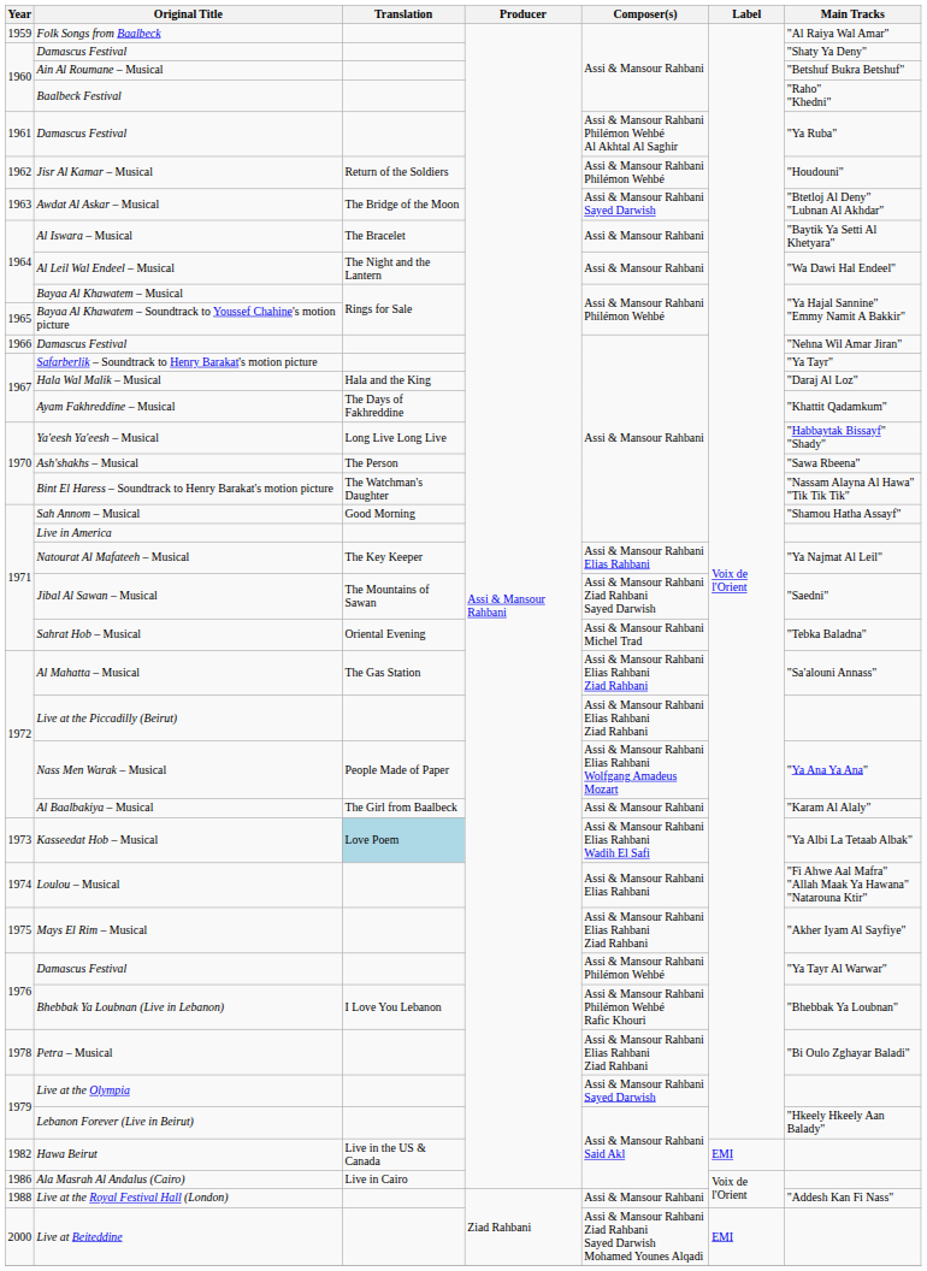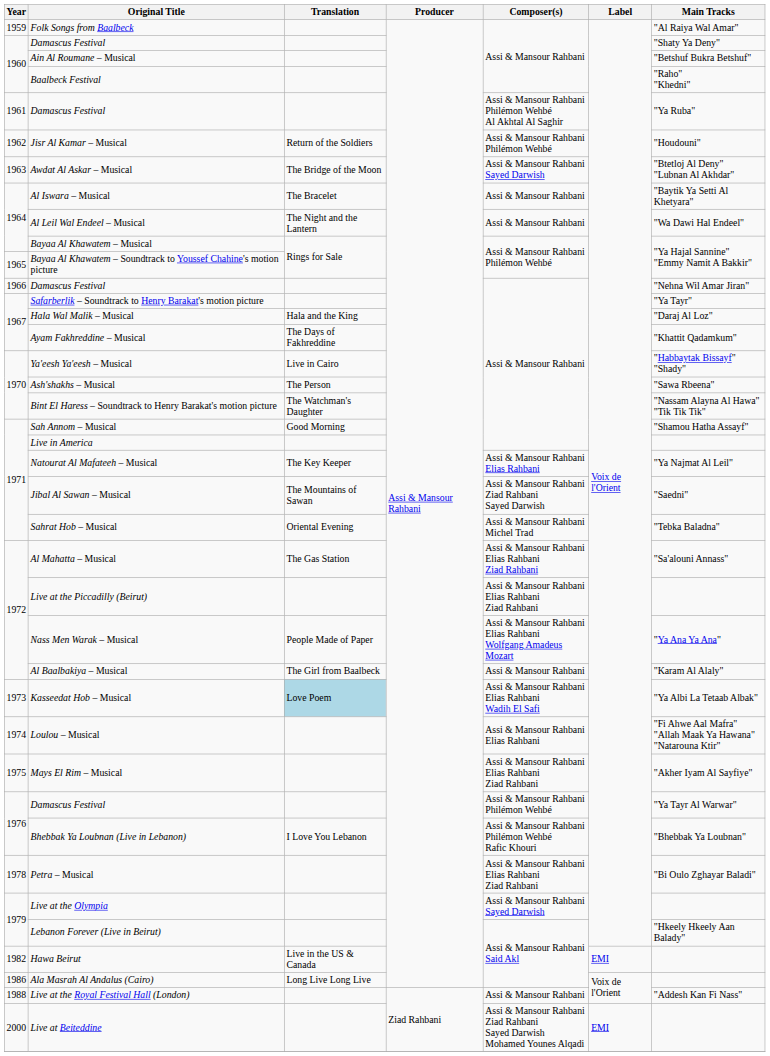 <table class="wikitable sortable" border="2">
 <tr>
 <th scope="col">Year</th>
 <th scope="col">Original Title</th>
 <th scope="col">Translation</th>
 <th scope="col">Producer</th>
 <th scope="col">Composer(s)</th>
 <th scope="col">Label</th>
 <th scope="col">Main Tracks</th>
 </tr>
 <tr>
 <td>1959</td>
 <td><em>Folk Songs from <a href='#'>Baalbeck</a></em></td>
 <td></td>
 <td rowspan="37"><a href='#'>Assi & Mansour Rahbani</a></td>
 <td rowspan="4">Assi & Mansour Rahbani</td>
 <td rowspan="35"><a href='#'>Voix de l'Orient</a></td>
 <td>"Al Raiya Wal Amar"</td>
 </tr>
 <tr>
 <td rowspan="3">1960</td>
 <td><em>Damascus Festival</em></td>
 <td></td>
 <td>"Shaty Ya Deny"</td>
 </tr>
 <tr>
 <td><em>Ain Al Roumane</em> – Musical</td>
 <td></td>
 <td>"Betshuf Bukra Betshuf"</td>
 </tr>
 <tr>
 <td><em>Baalbeck Festival</em></td>
 <td></td>
 <td>"Raho"<br>"Khedni"</td>
 </tr>
 <tr>
 <td>1961</td>
 <td><em>Damascus Festival</em></td>
 <td></td>
 <td>Assi & Mansour Rahbani<br>Philémon Wehbé<br>Al Akhtal Al Saghir</td>
 <td>"Ya Ruba"</td>
 </tr>
 <tr>
 <td>1962</td>
 <td><em>Jisr Al Kamar</em> – Musical</td>
 <td>Return of the Soldiers</td>
 <td>Assi & Mansour Rahbani<br>Philémon Wehbé</td>
 <td>"Houdouni"</td>
 </tr>
 <tr>
 <td>1963</td>
 <td><em>Awdat Al Askar</em> – Musical</td>
 <td>The Bridge of the Moon</td>
 <td>Assi & Mansour Rahbani<br><a href='#'>Sayed Darwish</a></td>
 <td>"Btetloj Al Deny"<br>"Lubnan Al Akhdar"</td>
 </tr>
 <tr>
 <td rowspan="3">1964</td>
 <td><em>Al Iswara</em> – Musical</td>
 <td>The Bracelet</td>
 <td>Assi & Mansour Rahbani</td>
 <td>"Baytik Ya Setti Al Khetyara"</td>
 </tr>
 <tr>
 <td><em>Al Leil Wal Endeel</em> – Musical</td>
 <td>The Night and the Lantern</td>
 <td>Assi & Mansour Rahbani</td>
 <td>"Wa Dawi Hal Endeel"</td>
 </tr>
 <tr>
 <td><em>Bayaa Al Khawatem</em> – Musical</td>
 <td rowspan="2">Rings for Sale</td>
 <td rowspan="2">Assi & Mansour Rahbani<br>Philémon Wehbé</td>
 <td rowspan="2">"Ya Hajal Sannine"<br>"Emmy Namit A Bakkir"</td>
 </tr>
 <tr>
 <td>1965</td>
 <td><em>Bayaa Al Khawatem</em> – Soundtrack to <a href='#'>Youssef Chahine</a>'s motion picture</td>
 </tr>
 <tr>
 <td>1966</td>
 <td><em>Damascus Festival</em></td>
 <td></td>
 <td rowspan="9">Assi & Mansour Rahbani</td>
 <td>"Nehna Wil Amar Jiran"</td>
 </tr>
 <tr>
 <td rowspan="3">1967</td>
 <td><em><a href='#'>Safarberlik</a></em> – Soundtrack to <a href='#'>Henry Barakat</a>'s motion picture</td>
 <td></td>
 <td>"Ya Tayr"</td>
 </tr>
 <tr>
 <td><em>Hala Wal Malik</em> – Musical</td>
 <td>Hala and the King</td>
 <td>"Daraj Al Loz"</td>
 </tr>
 <tr>
 <td><em>Ayam Fakhreddine</em> – Musical</td>
 <td>The Days of Fakhreddine</td>
 <td>"Khattit Qadamkum"</td>
 </tr>
 <tr>
 <td rowspan="3">1970</td>
 <td><em>Ya'eesh Ya'eesh</em> – Musical</td>
-<td>Long Live Long Live</td>
+<td>Live in Cairo</td>
 <td>"<a href='#'>Habbaytak Bissayf</a>"<br>"Shady"</td>
 </tr>
 <tr>
 <td><em>Ash'shakhs</em> – Musical</td>
 <td>The Person</td>
 <td>"Sawa Rbeena"</td>
 </tr>
 <tr>
 <td><em>Bint El Haress</em> – Soundtrack to Henry Barakat's motion picture</td>
 <td>The Watchman's Daughter</td>
 <td>"Nassam Alayna Al Hawa"<br>"Tik Tik Tik"</td>
 </tr>
 <tr>
 <td rowspan="5">1971</td>
 <td><em>Sah Annom</em> – Musical</td>
 <td>Good Morning</td>
 <td>"Shamou Hatha Assayf"</td>
 </tr>
 <tr>
 <td><em>Live in America</em></td>
 <td></td>
 <td></td>
 </tr>
 <tr>
 <td><em>Natourat Al Mafateeh</em> – Musical</td>
 <td>The Key Keeper</td>
 <td>Assi & Mansour Rahbani<br><a href='#'>Elias Rahbani</a></td>
 <td>"Ya Najmat Al Leil"</td>
 </tr>
 <tr>
 <td><em>Jibal Al Sawan</em> – Musical</td>
 <td>The Mountains of Sawan</td>
 <td>Assi & Mansour Rahbani<br>Ziad Rahbani<br>Sayed Darwish</td>
 <td>"Saedni"</td>
 </tr>
 <tr>
 <td><em>Sahrat Hob</em> – Musical</td>
 <td>Oriental Evening</td>
 <td>Assi & Mansour Rahbani<br>Michel Trad</td>
 <td>"Tebka Baladna"</td>
 </tr>
 <tr>
 <td rowspan="4">1972</td>
 <td><em>Al Mahatta</em> – Musical</td>
 <td>The Gas Station</td>
 <td>Assi & Mansour Rahbani<br>Elias Rahbani<br><a href='#'>Ziad Rahbani</a></td>
 <td>"Sa'alouni Annass"</td>
 </tr>
 <tr>
 <td><em>Live at the Piccadilly (Beirut)</em></td>
 <td></td>
 <td>Assi & Mansour Rahbani<br>Elias Rahbani<br>Ziad Rahbani</td>
 <td></td>
 </tr>
 <tr>
 <td><em>Nass Men Warak</em> – Musical</td>
 <td>People Made of Paper</td>
 <td>Assi & Mansour Rahbani<br>Elias Rahbani<br><a href='#'>Wolfgang Amadeus Mozart</a></td>
 <td>"<a href='#'>Ya Ana Ya Ana</a>"</td>
 </tr>
 <tr>
 <td><em>Al Baalbakiya</em> – Musical</td>
 <td>The Girl from Baalbeck</td>
 <td>Assi & Mansour Rahbani</td>
 <td>"Karam Al Alaly"</td>
 </tr>
 <tr>
 <td>1973</td>
 <td><em>Kasseedat Hob</em> – Musical</td>
 <td style="background: lightblue;">Love Poem</td>
 <td>Assi & Mansour Rahbani<br>Elias Rahbani<br><a href='#'>Wadih El Safi</a></td>
 <td>"Ya Albi La Tetaab Albak"</td>
 </tr>
 <tr>
 <td>1974</td>
 <td><em>Loulou</em> – Musical</td>
 <td></td>
 <td>Assi & Mansour Rahbani<br>Elias Rahbani</td>
 <td>"Fi Ahwe Aal Mafra"<br>"Allah Maak Ya Hawana"<br>"Natarouna Ktir"</td>
 </tr>
 <tr>
 <td>1975</td>
 <td><em>Mays El Rim</em> – Musical</td>
 <td></td>
 <td>Assi & Mansour Rahbani<br>Elias Rahbani<br>Ziad Rahbani</td>
 <td>"Akher Iyam Al Sayfiye"</td>
 </tr>
 <tr>
 <td rowspan="2">1976</td>
 <td><em>Damascus Festival</em></td>
 <td></td>
 <td>Assi & Mansour Rahbani<br>Philémon Wehbé</td>
 <td>"Ya Tayr Al Warwar"</td>
 </tr>
 <tr>
 <td><em>Bhebbak Ya Loubnan (Live in Lebanon)</em></td>
 <td>I Love You Lebanon</td>
 <td>Assi & Mansour Rahbani<br>Philémon Wehbé<br>Rafic Khouri</td>
 <td>"Bhebbak Ya Loubnan"</td>
 </tr>
 <tr>
 <td>1978</td>
 <td><em>Petra</em> – Musical</td>
 <td></td>
 <td>Assi & Mansour Rahbani<br>Elias Rahbani<br>Ziad Rahbani</td>
 <td>"Bi Oulo Zghayar Baladi"</td>
 </tr>
 <tr>
 <td rowspan="2">1979</td>
 <td><em>Live at the <a href='#'>Olympia</a></em></td>
 <td></td>
 <td>Assi & Mansour Rahbani<br><a href='#'>Sayed Darwish</a></td>
 <td></td>
 </tr>
 <tr>
 <td><em>Lebanon Forever (Live in Beirut)</em></td>
 <td></td>
 <td rowspan="3">Assi & Mansour Rahbani<br><a href='#'>Said Akl</a></td>
 <td>"Hkeely Hkeely Aan Balady"</td>
 </tr>
 <tr>
 <td>1982</td>
 <td><em>Hawa Beirut</em></td>
 <td>Live in the US & Canada</td>
 <td><a href='#'>EMI</a></td>
 <td></td>
 </tr>
 <tr>
 <td>1986</td>
 <td><em>Ala Masrah Al Andalus (Cairo)</em></td>
-<td>Live in Cairo</td>
+<td>Long Live Long Live</td>
 <td rowspan="2">Voix de l'Orient</td>
 <td></td>
 </tr>
 <tr>
 <td>1988</td>
 <td><em>Live at the <a href='#'>Royal Festival Hall</a> (London)</em></td>
 <td></td>
 <td rowspan="2">Ziad Rahbani</td>
 <td>Assi & Mansour Rahbani</td>
 <td>"Addesh Kan Fi Nass"</td>
 </tr>
 <tr>
 <td>2000</td>
 <td><em>Live at <a href='#'>Beiteddine</a></em></td>
 <td></td>
 <td>Assi & Mansour Rahbani<br>Ziad Rahbani<br>Sayed Darwish<br>Mohamed Younes Alqadi</td>
 <td><a href='#'>EMI</a></td>
 <td></td>
 </tr>
 <tr>
 </tr>
 </table>
